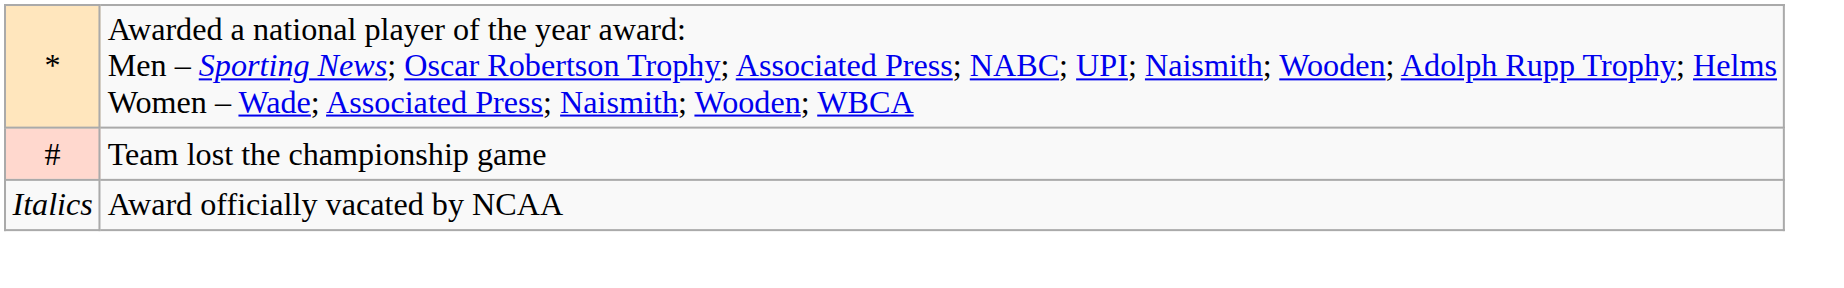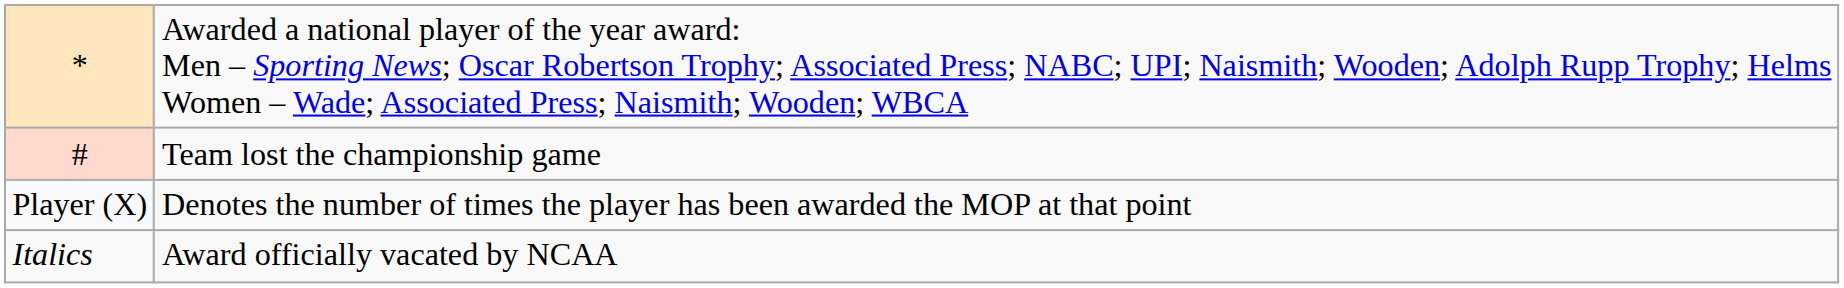 <table class="wikitable">
 <tr>
 <td style="background-color:#FFE6BD"  align="center">*</td>
 <td>Awarded a national player of the year award: <br>Men – <em><a href='#'>Sporting News</a></em>; <a href='#'>Oscar Robertson Trophy</a>; <a href='#'>Associated Press</a>; <a href='#'>NABC</a>; <a href='#'>UPI</a>; <a href='#'>Naismith</a>; <a href='#'>Wooden</a>; <a href='#'>Adolph Rupp Trophy</a>; <a href='#'>Helms</a><br>Women – <a href='#'>Wade</a>; <a href='#'>Associated Press</a>; <a href='#'>Naismith</a>; <a href='#'>Wooden</a>; <a href='#'>WBCA</a></td>
 </tr>
 <tr>
 <td style="background-color:#FFD8CE;" align="center">#</td>
 <td>Team lost the championship game</td>
 </tr>
 <tr>
+<td>Player (X)</td>
+<td>Denotes the number of times the player has been awarded the MOP at that point</td>
+</tr>
+<tr>
 <td><em>Italics</em></td>
 <td>Award officially vacated by NCAA</td>
 </tr>
 </table>
